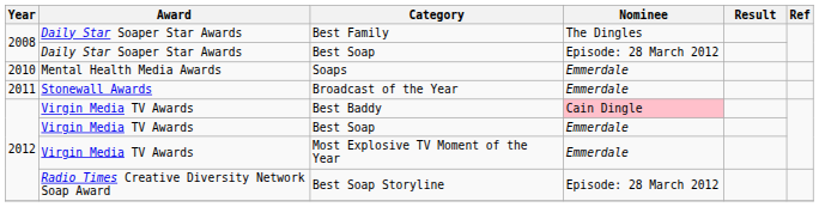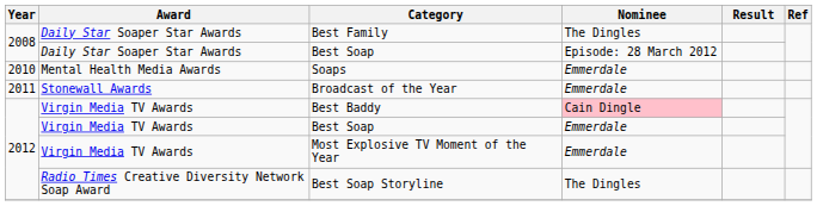 <table class="wikitable">
 <tr>
 <th>Year</th>
 <th width="300">Award</th>
 <th width="280">Category</th>
 <th width="175">Nominee</th>
 <th width="65">Result</th>
 <th>Ref</th>
 </tr>
 <tr>
 <td rowspan="2">2008</td>
 <td><em><a href='#'>Daily Star</a></em> Soaper Star Awards</td>
 <td>Best Family</td>
 <td>The Dingles</td>
 <td></td>
 <td align="center" rowspan="2"></td>
 </tr>
 <tr>
 <td><em>Daily Star</em> Soaper Star Awards</td>
 <td>Best Soap</td>
 <td>Episode: 28 March 2012</td>
 <td></td>
 </tr>
 <tr>
 <td>2010</td>
 <td>Mental Health Media Awards</td>
 <td>Soaps</td>
 <td><em>Emmerdale</em></td>
 <td></td>
 <td align="center"></td>
 </tr>
 <tr>
 <td>2011</td>
 <td><a href='#'>Stonewall Awards</a></td>
 <td>Broadcast of the Year</td>
 <td><em>Emmerdale</em></td>
 <td></td>
 <td align="center"></td>
 </tr>
 <tr>
 <td rowspan="4">2012</td>
 <td><a href='#'>Virgin Media</a> TV Awards</td>
 <td>Best Baddy</td>
 <td style="background: pink;">Cain Dingle</td>
 <td></td>
 <td align="center" rowspan="3"><br><br></td>
 </tr>
 <tr>
 <td><a href='#'>Virgin Media</a> TV Awards</td>
 <td>Best Soap</td>
 <td><em>Emmerdale</em></td>
 <td></td>
 </tr>
 <tr>
 <td><a href='#'>Virgin Media</a> TV Awards</td>
 <td>Most Explosive TV Moment of the Year</td>
 <td><em>Emmerdale</em></td>
 <td></td>
 </tr>
 <tr>
 <td><em><a href='#'>Radio Times</a></em> Creative Diversity Network Soap Award</td>
 <td>Best Soap Storyline</td>
-<td>Episode: 28 March 2012</td>
+<td>The Dingles</td>
 <td></td>
 <td align="center"></td>
 </tr>
 <tr>
 </tr>
 </table>
